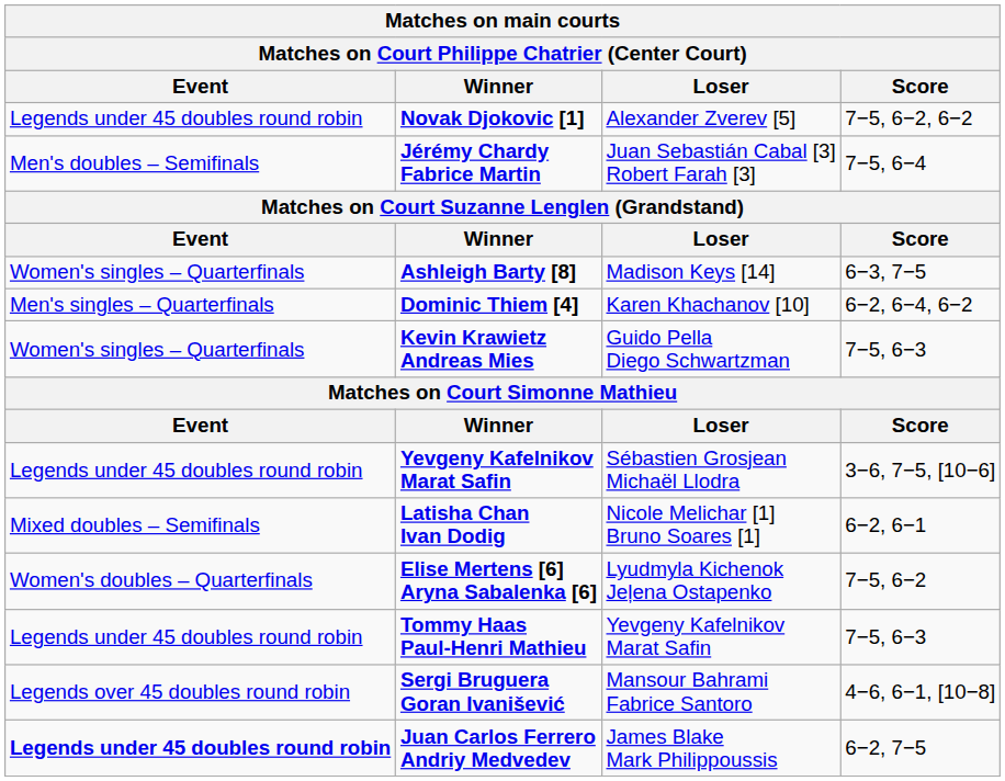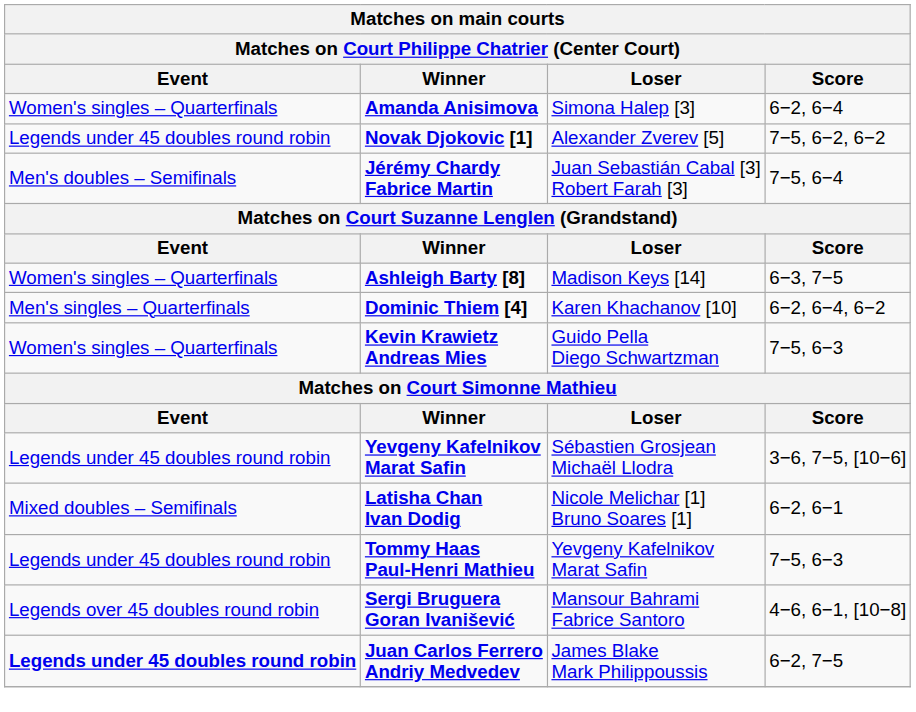 <table class="wikitable">
 <tr>
 <th colspan=4 style=white-space:nowrap>Matches on main courts</th>
 </tr>
 <tr>
 <th colspan=4>Matches on <a href='#'>Court Philippe Chatrier</a> (Center Court)</th>
 </tr>
 <tr>
 <th>Event</th>
 <th>Winner</th>
 <th>Loser</th>
 <th>Score</th>
+</tr>
+<tr>
+<td><a href='#'>Women's singles – Quarterfinals</a></td>
+<td> <strong><a href='#'>Amanda Anisimova</a></strong></td>
+<td> <a href='#'>Simona Halep</a> [3]</td>
+<td>6−2, 6−4</td>
 </tr>
 <tr>
 <td><a href='#'>Legends under 45 doubles round robin</a></td>
 <td> <strong><a href='#'>Novak Djokovic</a> [1]</strong></td>
 <td> <a href='#'>Alexander Zverev</a> [5]</td>
 <td>7−5, 6−2, 6−2</td>
 </tr>
 <tr>
 <td><a href='#'>Men's doubles – Semifinals</a></td>
 <td><strong> <a href='#'>Jérémy Chardy</a> <br>  <a href='#'>Fabrice Martin</a></strong></td>
 <td> <a href='#'>Juan Sebastián Cabal</a> [3] <br>  <a href='#'>Robert Farah</a> [3]</td>
 <td>7−5, 6−4</td>
 </tr>
 <tr>
 <th colspan=4>Matches on <a href='#'>Court Suzanne Lenglen</a> (Grandstand)</th>
 </tr>
 <tr>
 <th>Event</th>
 <th>Winner</th>
 <th>Loser</th>
 <th>Score</th>
 </tr>
 <tr>
 <td><a href='#'>Women's singles – Quarterfinals</a></td>
 <td> <strong><a href='#'>Ashleigh Barty</a> [8]</strong></td>
 <td> <a href='#'>Madison Keys</a> [14]</td>
 <td>6−3, 7−5</td>
 </tr>
 <tr>
 <td><a href='#'>Men's singles – Quarterfinals</a></td>
 <td> <strong><a href='#'>Dominic Thiem</a> [4]</strong></td>
 <td> <a href='#'>Karen Khachanov</a> [10]</td>
 <td>6−2, 6−4, 6−2</td>
 </tr>
 <tr>
 <td><a href='#'>Women's singles – Quarterfinals</a></td>
 <td><strong> <a href='#'>Kevin Krawietz</a> <br>  <a href='#'>Andreas Mies</a></strong></td>
 <td> <a href='#'>Guido Pella</a> <br>  <a href='#'>Diego Schwartzman</a></td>
 <td>7−5, 6−3</td>
 </tr>
 <tr>
 <th colspan=4>Matches on <a href='#'>Court Simonne Mathieu</a></th>
 </tr>
 <tr>
 <th>Event</th>
 <th>Winner</th>
 <th>Loser</th>
 <th>Score</th>
 </tr>
 <tr>
 <td><a href='#'>Legends under 45 doubles round robin</a></td>
 <td><strong> <a href='#'>Yevgeny Kafelnikov</a> <br>  <a href='#'>Marat Safin</a></strong></td>
 <td> <a href='#'>Sébastien Grosjean</a> <br>  <a href='#'>Michaël Llodra</a></td>
 <td>3−6, 7−5, [10−6]</td>
 </tr>
 <tr>
 <td><a href='#'>Mixed doubles – Semifinals</a></td>
 <td><strong> <a href='#'>Latisha Chan</a> <br>  <a href='#'>Ivan Dodig</a></strong></td>
 <td> <a href='#'>Nicole Melichar</a> [1] <br>  <a href='#'>Bruno Soares</a> [1]</td>
 <td>6−2, 6−1</td>
 </tr>
 <tr>
-<td><a href='#'>Women's doubles – Quarterfinals</a></td>
-<td><strong> <a href='#'>Elise Mertens</a> [6]<br>  <a href='#'>Aryna Sabalenka</a> [6]</strong></td>
-<td> <a href='#'>Lyudmyla Kichenok</a> <br>  <a href='#'>Jeļena Ostapenko</a></td>
-<td>7−5, 6−2</td>
-</tr>
-<tr>
 <td><a href='#'>Legends under 45 doubles round robin</a></td>
 <td><strong> <a href='#'>Tommy Haas</a> <br>  <a href='#'>Paul-Henri Mathieu</a></strong></td>
 <td> <a href='#'>Yevgeny Kafelnikov</a> <br>  <a href='#'>Marat Safin</a></td>
 <td>7−5, 6−3</td>
 </tr>
 <tr>
 <td><a href='#'>Legends over 45 doubles round robin</a></td>
 <td><strong> <a href='#'>Sergi Bruguera</a> <br>  <a href='#'>Goran Ivanišević</a></strong></td>
 <td> <a href='#'>Mansour Bahrami</a> <br>  <a href='#'>Fabrice Santoro</a></td>
 <td>4−6, 6−1, [10−8]</td>
 </tr>
 <tr>
 <td><strong><a href='#'>Legends under 45 doubles round robin</a></strong></td>
 <td><strong> <a href='#'>Juan Carlos Ferrero</a> <br>  <a href='#'>Andriy Medvedev</a></strong></td>
 <td> <a href='#'>James Blake</a> <br>  <a href='#'>Mark Philippoussis</a></td>
 <td>6−2, 7−5</td>
 </tr>
 <tr>
 </tr>
 </table>
